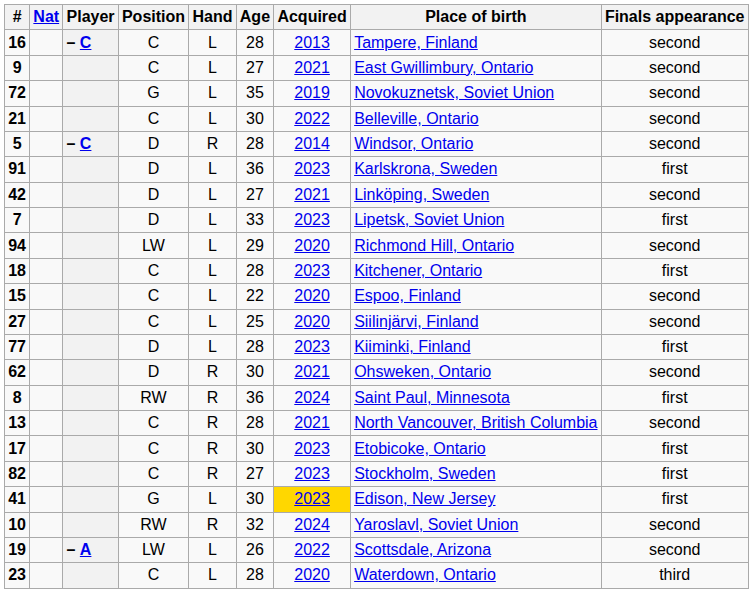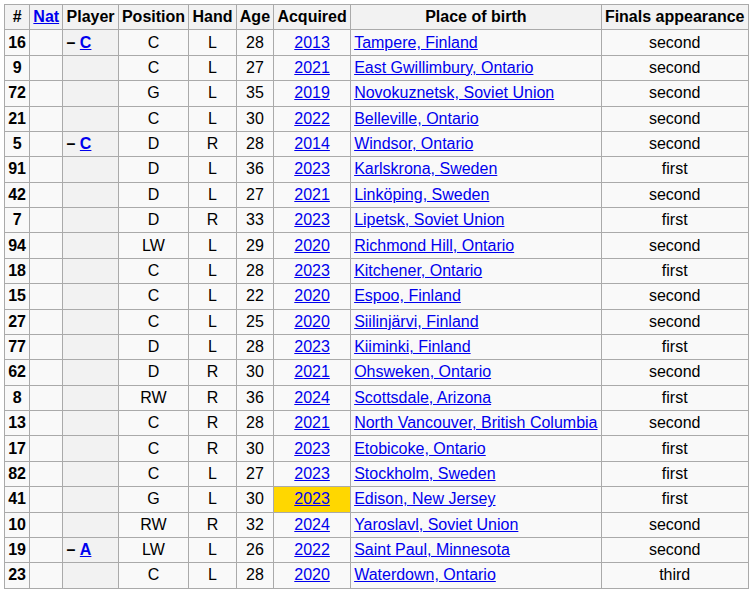 <table class="sortable wikitable plainrowheaders" style="text-align:center;">
 <tr style="background:#ddd;">
 <th scope="col">#</th>
 <th scope="col"><a href='#'>Nat</a></th>
 <th scope="col">Player</th>
 <th scope="col">Position</th>
 <th scope="col">Hand</th>
 <th scope="col">Age</th>
 <th scope="col">Acquired</th>
 <th scope="col" class="unsortable">Place of birth</th>
 <th scope="col" class="unsortable">Finals appearance</th>
 </tr>
 <tr>
 <td><strong>16</strong></td>
 <td></td>
 <th scope="row" style="text-align:left;"> – <strong><a href='#'>C</a></strong></th>
 <td>C</td>
 <td>L</td>
 <td>28</td>
 <td><a href='#'>2013</a></td>
 <td style="text-align:left;"><a href='#'>Tampere, Finland</a></td>
 <td>second </td>
 </tr>
 <tr>
 <td><strong>9</strong></td>
 <td></td>
 <th scope="row" style="text-align:left;"></th>
 <td>C</td>
 <td>L</td>
 <td>27</td>
 <td><a href='#'>2021</a></td>
 <td style="text-align:left;"><a href='#'>East Gwillimbury, Ontario</a></td>
 <td>second </td>
 </tr>
 <tr>
 <td><strong>72</strong></td>
 <td></td>
 <th scope="row" style="text-align:left;"></th>
 <td>G</td>
 <td>L</td>
 <td>35</td>
 <td><a href='#'>2019</a></td>
 <td style="text-align:left;"><a href='#'>Novokuznetsk, Soviet Union</a></td>
 <td>second </td>
 </tr>
 <tr>
 <td><strong>21</strong></td>
 <td></td>
 <th scope="row" style="text-align:left;"></th>
 <td>C</td>
 <td>L</td>
 <td>30</td>
 <td><a href='#'>2022</a></td>
 <td style="text-align:left;"><a href='#'>Belleville, Ontario</a></td>
 <td>second </td>
 </tr>
 <tr>
 <td><strong>5</strong></td>
 <td></td>
 <th scope="row" style="text-align:left;"> – <strong><a href='#'>C</a></strong></th>
 <td>D</td>
 <td>R</td>
 <td>28</td>
 <td><a href='#'>2014</a></td>
 <td style="text-align:left;"><a href='#'>Windsor, Ontario</a></td>
 <td>second </td>
 </tr>
 <tr>
 <td><strong>91</strong></td>
 <td></td>
 <th scope="row" style="text-align:left;"></th>
 <td>D</td>
 <td>L</td>
 <td>36</td>
 <td><a href='#'>2023</a></td>
 <td style="text-align:left;"><a href='#'>Karlskrona, Sweden</a></td>
 <td>first</td>
 </tr>
 <tr>
 <td><strong>42</strong></td>
 <td></td>
 <th scope="row" style="text-align:left;"></th>
 <td>D</td>
 <td>L</td>
 <td>27</td>
 <td><a href='#'>2021</a></td>
 <td style="text-align:left;"><a href='#'>Linköping, Sweden</a></td>
 <td>second </td>
 </tr>
 <tr>
 <td><strong>7</strong></td>
 <td></td>
 <th scope="row" style="text-align:left;"></th>
 <td>D</td>
-<td>L</td>
+<td>R</td>
 <td>33</td>
 <td><a href='#'>2023</a></td>
 <td style="text-align:left;"><a href='#'>Lipetsk, Soviet Union</a></td>
 <td>first</td>
 </tr>
 <tr>
 <td><strong>94</strong></td>
 <td></td>
 <th scope="row" style="text-align:left;"></th>
 <td>LW</td>
 <td>L</td>
 <td>29</td>
 <td><a href='#'>2020</a></td>
 <td style="text-align:left;"><a href='#'>Richmond Hill, Ontario</a></td>
 <td>second </td>
 </tr>
 <tr>
 <td><strong>18</strong></td>
 <td></td>
 <th scope="row" style="text-align:left;"></th>
 <td>C</td>
 <td>L</td>
 <td>28</td>
 <td><a href='#'>2023</a></td>
 <td style="text-align:left;"><a href='#'>Kitchener, Ontario</a></td>
 <td>first</td>
 </tr>
 <tr>
 <td><strong>15</strong></td>
 <td></td>
 <th scope="row" style="text-align:left;"></th>
 <td>C</td>
 <td>L</td>
 <td>22</td>
 <td><a href='#'>2020</a></td>
 <td style="text-align:left;"><a href='#'>Espoo, Finland</a></td>
 <td>second </td>
 </tr>
 <tr>
 <td><strong>27</strong></td>
 <td></td>
 <th scope="row" style="text-align:left;"></th>
 <td>C</td>
 <td>L</td>
 <td>25</td>
 <td><a href='#'>2020</a></td>
 <td style="text-align:left;"><a href='#'>Siilinjärvi, Finland</a></td>
 <td>second </td>
 </tr>
 <tr>
 <td><strong>77</strong></td>
 <td></td>
 <th scope="row" style="text-align:left;"></th>
 <td>D</td>
 <td>L</td>
 <td>28</td>
 <td><a href='#'>2023</a></td>
 <td style="text-align:left;"><a href='#'>Kiiminki, Finland</a></td>
 <td>first</td>
 </tr>
 <tr>
 <td><strong>62</strong></td>
 <td></td>
 <th scope="row" style="text-align:left;"></th>
 <td>D</td>
 <td>R</td>
 <td>30</td>
 <td><a href='#'>2021</a></td>
 <td style="text-align:left;"><a href='#'>Ohsweken, Ontario</a></td>
 <td>second </td>
 </tr>
 <tr>
 <td><strong>8</strong></td>
 <td></td>
 <th scope="row" style="text-align:left;"></th>
 <td>RW</td>
 <td>R</td>
 <td>36</td>
 <td><a href='#'>2024</a></td>
-<td style="text-align:left;"><a href='#'>Saint Paul, Minnesota</a></td>
+<td style="text-align:left;"><a href='#'>Scottsdale, Arizona</a></td>
 <td>first</td>
 </tr>
 <tr>
 <td><strong>13</strong></td>
 <td></td>
 <th scope="row" style="text-align:left;"></th>
 <td>C</td>
 <td>R</td>
 <td>28</td>
 <td><a href='#'>2021</a></td>
 <td style="text-align:left;"><a href='#'>North Vancouver, British Columbia</a></td>
 <td>second </td>
 </tr>
 <tr>
 <td><strong>17</strong></td>
 <td></td>
 <th scope="row" style="text-align:left;"></th>
 <td>C</td>
 <td>R</td>
 <td>30</td>
 <td><a href='#'>2023</a></td>
 <td style="text-align:left;"><a href='#'>Etobicoke, Ontario</a></td>
 <td>first</td>
 </tr>
 <tr>
 <td><strong>82</strong></td>
 <td></td>
 <th scope="row" style="text-align:left;"></th>
 <td>C</td>
-<td>R</td>
+<td>L</td>
 <td>27</td>
 <td><a href='#'>2023</a></td>
 <td style="text-align:left;"><a href='#'>Stockholm, Sweden</a></td>
 <td>first</td>
 </tr>
 <tr>
 <td><strong>41</strong></td>
 <td></td>
 <th scope="row" style="text-align:left;"></th>
 <td>G</td>
 <td>L</td>
 <td>30</td>
 <td style="background: gold;"><a href='#'>2023</a></td>
 <td style="text-align:left;"><a href='#'>Edison, New Jersey</a></td>
 <td>first</td>
 </tr>
 <tr>
 <td><strong>10</strong></td>
 <td></td>
 <th scope="row" style="text-align:left;"></th>
 <td>RW</td>
 <td>R</td>
 <td>32</td>
 <td><a href='#'>2024</a></td>
 <td style="text-align:left;"><a href='#'>Yaroslavl, Soviet Union</a></td>
 <td>second </td>
 </tr>
 <tr>
 <td><strong>19</strong></td>
 <td></td>
 <th scope="row" style="text-align:left;"> – <strong><a href='#'>A</a></strong></th>
 <td>LW</td>
 <td>L</td>
 <td>26</td>
 <td><a href='#'>2022</a></td>
-<td style="text-align:left;"><a href='#'>Scottsdale, Arizona</a></td>
+<td style="text-align:left;"><a href='#'>Saint Paul, Minnesota</a></td>
 <td>second </td>
 </tr>
 <tr>
 <td><strong>23</strong></td>
 <td></td>
 <th scope="row" style="text-align:left;"></th>
 <td>C</td>
 <td>L</td>
 <td>28</td>
 <td><a href='#'>2020</a></td>
 <td style="text-align:left;"><a href='#'>Waterdown, Ontario</a></td>
 <td>third </td>
 </tr>
 </table>
